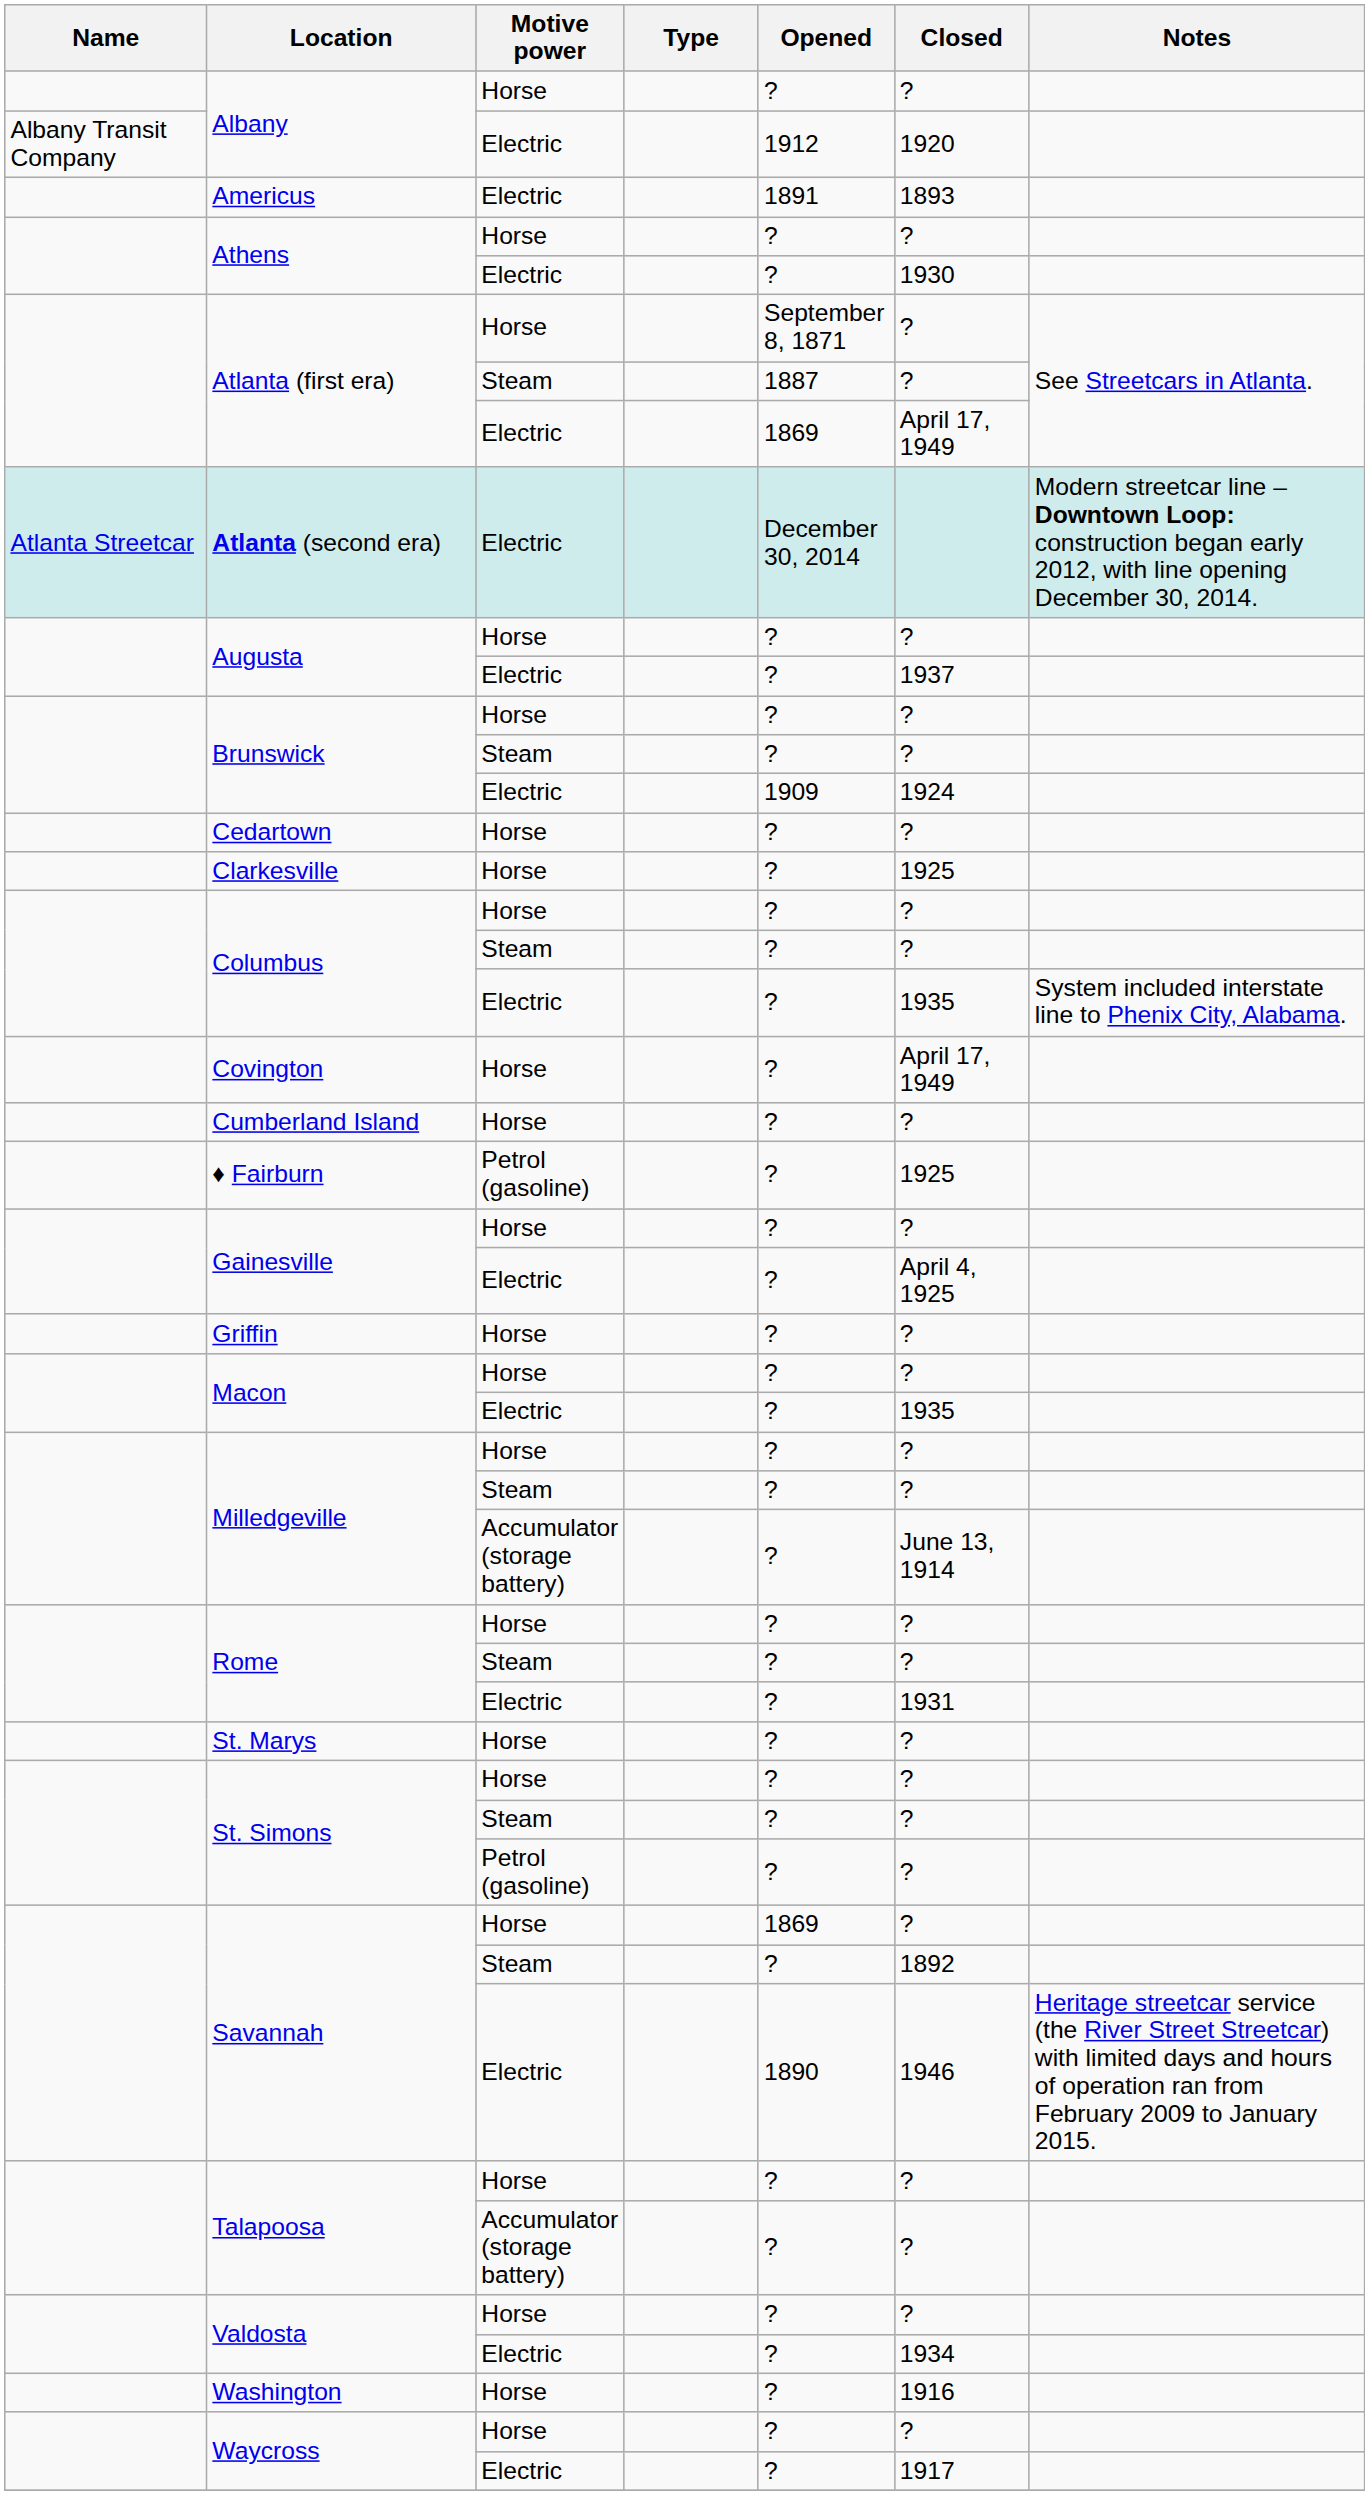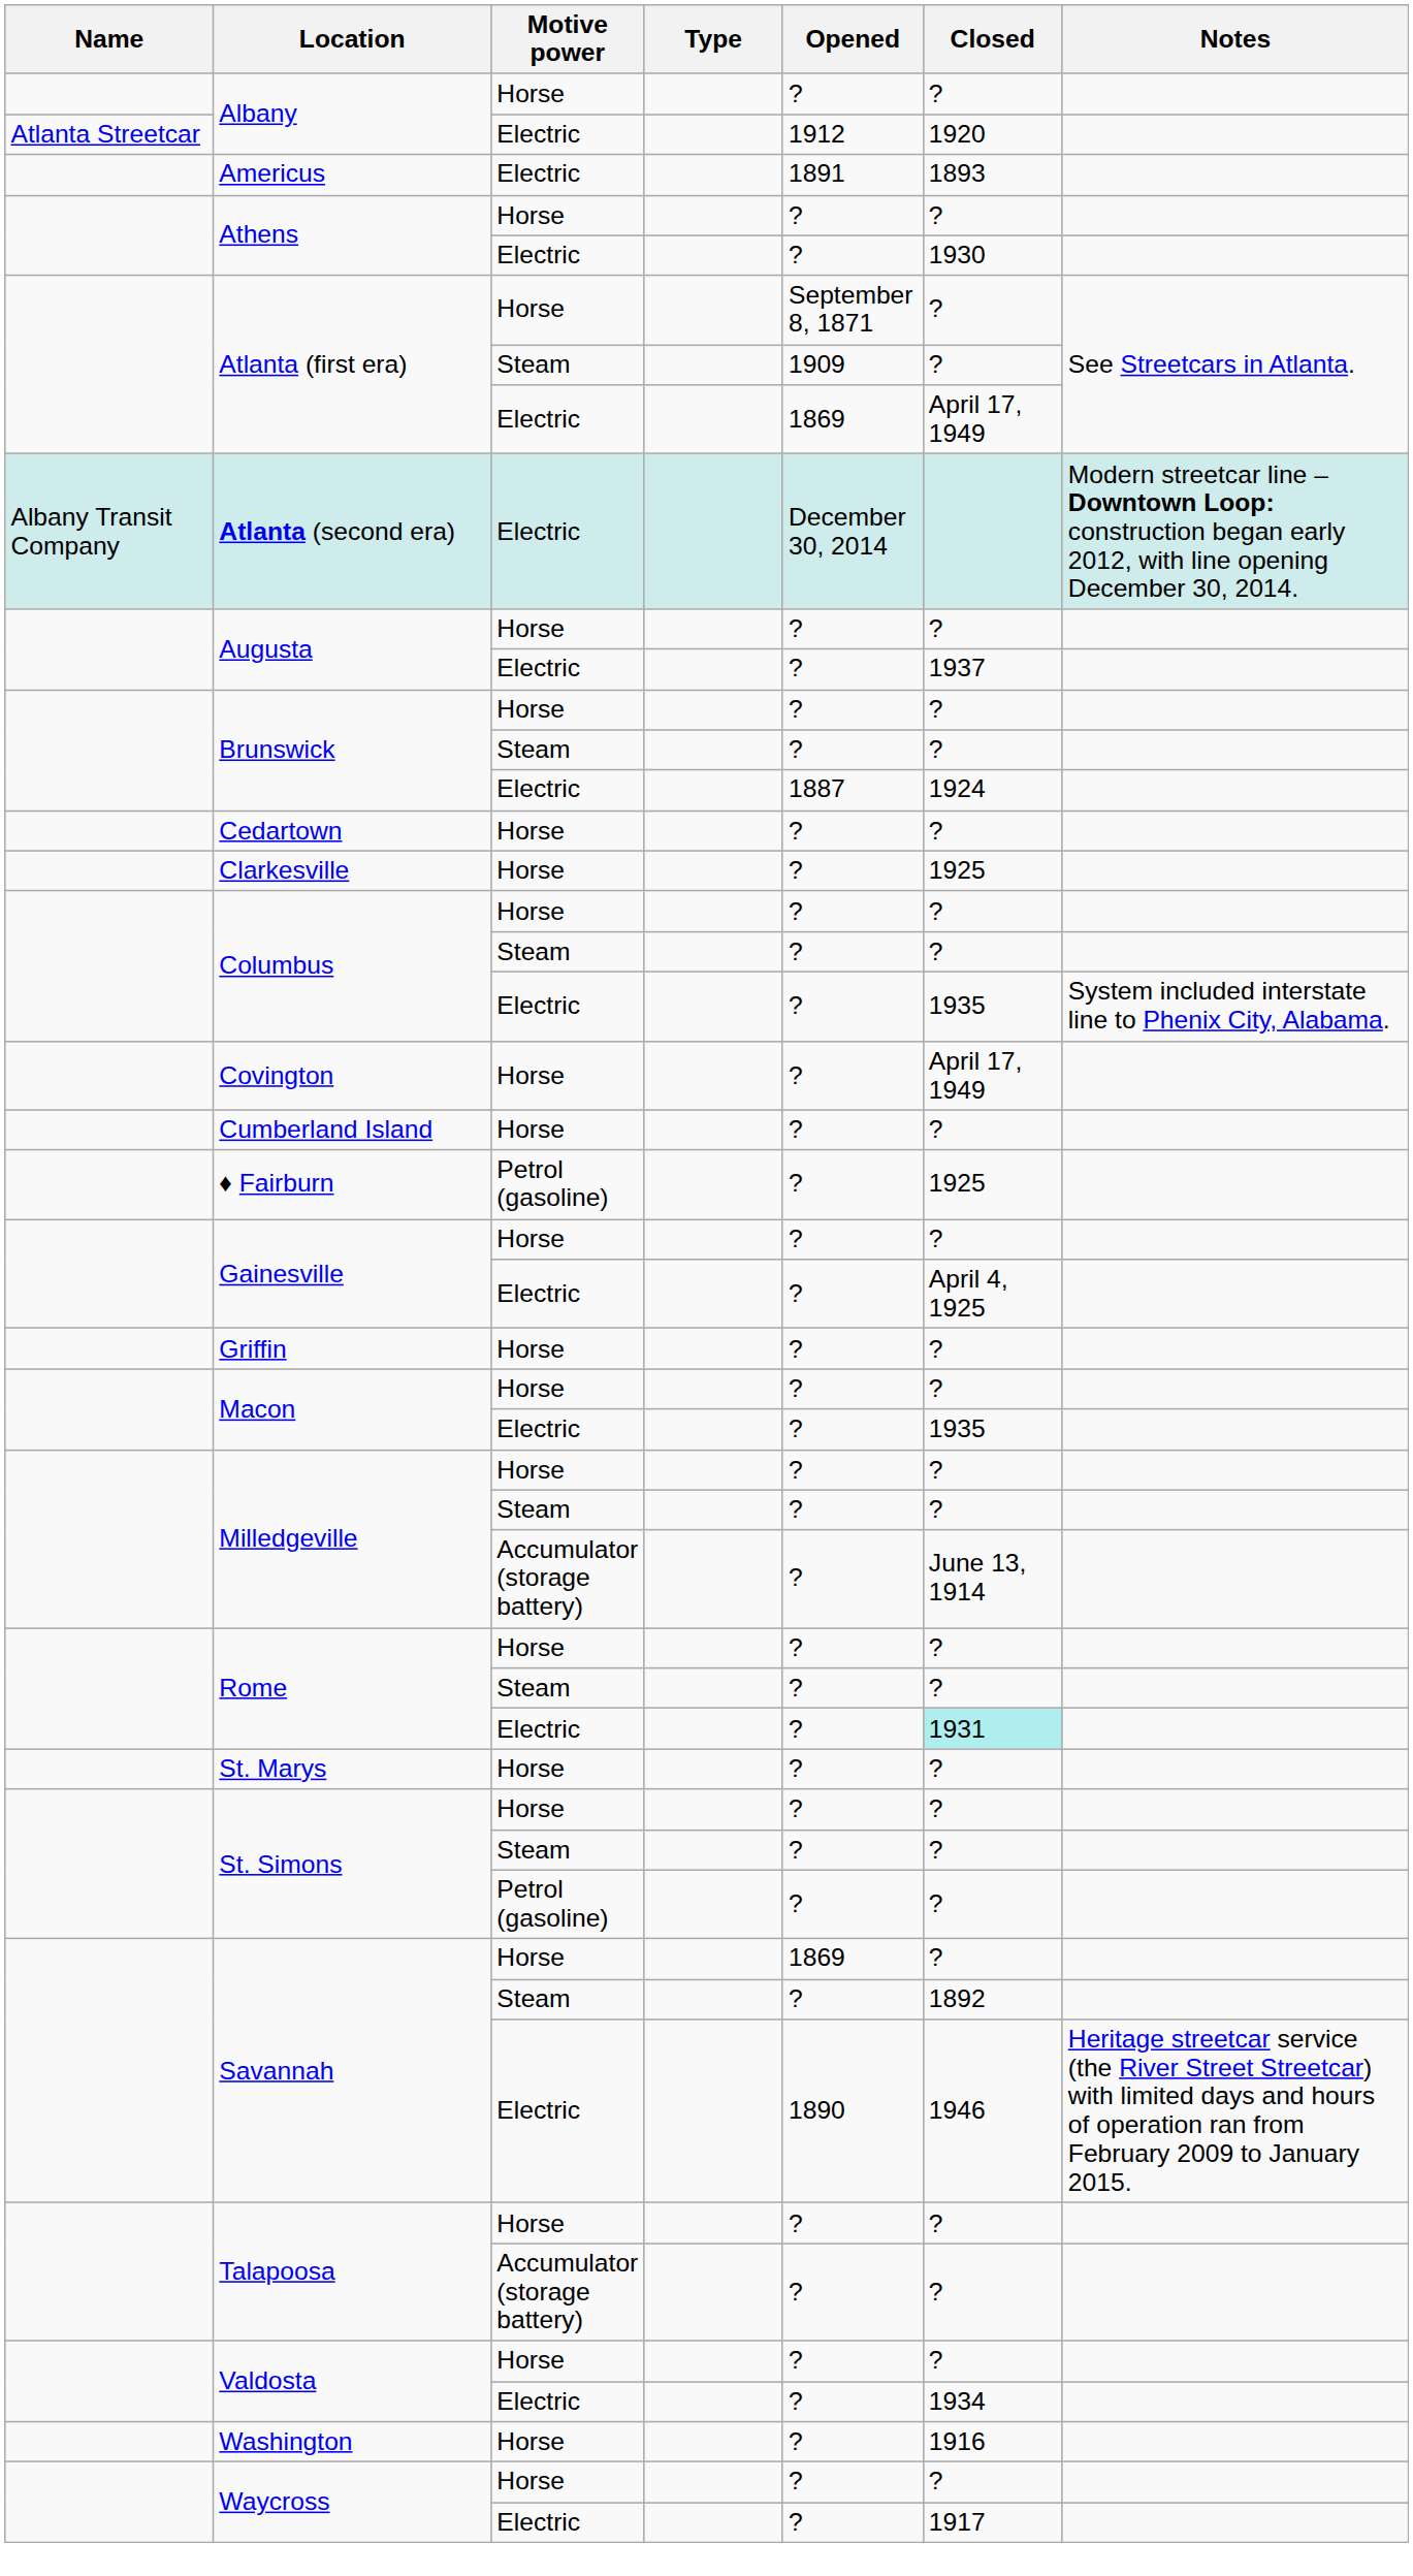 <table class="wikitable sortable" width=100%>
 <tr>
 <th width=15%>Name</th>
 <th width=20%>Location</th>
 <th width=10%>Motive power</th>
 <th width=10%>Type</th>
 <th width=10%>Opened</th>
 <th width=10%>Closed</th>
 <th class="unsortable" width=25%>Notes</th>
 </tr>
 <tr>
 <td> </td>
 <td rowspan="2"><a href='#'>Albany</a></td>
 <td>Horse</td>
 <td> </td>
 <td>?</td>
 <td>?</td>
 <td> </td>
 </tr>
 <tr>
-<td>Albany Transit Company</td>
+<td><a href='#'>Atlanta Streetcar</a></td>
 <td>Electric</td>
 <td> </td>
 <td>1912</td>
 <td>1920</td>
 <td> </td>
 </tr>
 <tr>
 <td> </td>
 <td><a href='#'>Americus</a></td>
 <td>Electric</td>
 <td> </td>
 <td>1891</td>
 <td>1893</td>
 <td> </td>
 </tr>
 <tr>
 <td rowspan="2"> </td>
 <td rowspan="2"><a href='#'>Athens</a></td>
 <td>Horse</td>
 <td> </td>
 <td>?</td>
 <td>?</td>
 <td> </td>
 </tr>
 <tr>
 <td>Electric</td>
 <td> </td>
 <td>?</td>
 <td>1930</td>
 <td> </td>
 </tr>
 <tr>
 <td rowspan="3"></td>
 <td rowspan="3"><a href='#'>Atlanta</a> (first era)</td>
 <td>Horse</td>
 <td> </td>
 <td>September 8, 1871</td>
 <td>?</td>
 <td rowspan="3">See <a href='#'>Streetcars in Atlanta</a>.</td>
 </tr>
 <tr>
 <td>Steam</td>
 <td> </td>
-<td>1887</td>
+<td>1909</td>
 <td>?</td>
 </tr>
 <tr>
 <td>Electric</td>
 <td> </td>
 <td>1869</td>
 <td>April 17, 1949</td>
 </tr>
 <tr style="background:#CFECEC">
-<td><a href='#'>Atlanta Streetcar</a></td>
+<td>Albany Transit Company</td>
 <td><strong><a href='#'>Atlanta</a></strong> (second era)</td>
 <td>Electric</td>
 <td> </td>
 <td>December 30, 2014</td>
 <td> </td>
 <td>Modern streetcar line – <strong>Downtown Loop:</strong> construction began early 2012, with line opening December 30, 2014.</td>
 </tr>
 <tr>
 <td rowspan="2"> </td>
 <td rowspan="2"><a href='#'>Augusta</a></td>
 <td>Horse</td>
 <td> </td>
 <td>?</td>
 <td>?</td>
 <td> </td>
 </tr>
 <tr>
 <td>Electric</td>
 <td> </td>
 <td>?</td>
 <td>1937</td>
 <td> </td>
 </tr>
 <tr>
 <td rowspan="3"> </td>
 <td rowspan="3"><a href='#'>Brunswick</a></td>
 <td>Horse</td>
 <td> </td>
 <td>?</td>
 <td>?</td>
 <td> </td>
 </tr>
 <tr>
 <td>Steam</td>
 <td> </td>
 <td>?</td>
 <td>?</td>
 <td> </td>
 </tr>
 <tr>
 <td>Electric</td>
 <td> </td>
-<td>1909</td>
+<td>1887</td>
 <td>1924</td>
 <td> </td>
 </tr>
 <tr>
 <td> </td>
 <td><a href='#'>Cedartown</a></td>
 <td>Horse</td>
 <td> </td>
 <td>?</td>
 <td>?</td>
 <td> </td>
 </tr>
 <tr>
 <td> </td>
 <td><a href='#'>Clarkesville</a></td>
 <td>Horse</td>
 <td> </td>
 <td>?</td>
 <td>1925</td>
 <td> </td>
 </tr>
 <tr>
 <td rowspan="3"> </td>
 <td rowspan="3"><a href='#'>Columbus</a></td>
 <td>Horse</td>
 <td> </td>
 <td>?</td>
 <td>?</td>
 <td> </td>
 </tr>
 <tr>
 <td>Steam</td>
 <td> </td>
 <td>?</td>
 <td>?</td>
 <td> </td>
 </tr>
 <tr>
 <td>Electric</td>
 <td> </td>
 <td>?</td>
 <td>1935</td>
 <td>System included interstate line to <a href='#'>Phenix City, Alabama</a>.</td>
 </tr>
 <tr>
 <td> </td>
 <td><a href='#'>Covington</a></td>
 <td>Horse</td>
 <td> </td>
 <td>?</td>
 <td>April 17, 1949</td>
 <td> </td>
 </tr>
 <tr>
 <td> </td>
 <td><a href='#'>Cumberland Island</a></td>
 <td>Horse</td>
 <td> </td>
 <td>?</td>
 <td>?</td>
 <td> </td>
 </tr>
 <tr>
 <td> </td>
 <td>♦ <a href='#'>Fairburn</a></td>
 <td>Petrol (gasoline)</td>
 <td> </td>
 <td>?</td>
 <td>1925</td>
 <td> </td>
 </tr>
 <tr>
 <td rowspan="2"> </td>
 <td rowspan="2"><a href='#'>Gainesville</a></td>
 <td>Horse</td>
 <td> </td>
 <td>?</td>
 <td>?</td>
 <td> </td>
 </tr>
 <tr>
 <td>Electric</td>
 <td> </td>
 <td>?</td>
 <td>April 4, 1925</td>
 <td> </td>
 </tr>
 <tr>
 <td> </td>
 <td><a href='#'>Griffin</a></td>
 <td>Horse</td>
 <td> </td>
 <td>?</td>
 <td>?</td>
 <td> </td>
 </tr>
 <tr>
 <td rowspan="2"> </td>
 <td rowspan="2"><a href='#'>Macon</a></td>
 <td>Horse</td>
 <td> </td>
 <td>?</td>
 <td>?</td>
 <td> </td>
 </tr>
 <tr>
 <td>Electric</td>
 <td> </td>
 <td>?</td>
 <td>1935</td>
 <td> </td>
 </tr>
 <tr>
 <td rowspan="3"> </td>
 <td rowspan="3"><a href='#'>Milledgeville</a></td>
 <td>Horse</td>
 <td> </td>
 <td>?</td>
 <td>?</td>
 <td> </td>
 </tr>
 <tr>
 <td>Steam</td>
 <td> </td>
 <td>?</td>
 <td>?</td>
 <td> </td>
 </tr>
 <tr>
 <td>Accumulator (storage battery)</td>
 <td> </td>
 <td>?</td>
 <td>June 13, 1914</td>
 <td> </td>
 </tr>
 <tr>
 <td rowspan="3"> </td>
 <td rowspan="3"><a href='#'>Rome</a></td>
 <td>Horse</td>
 <td> </td>
 <td>?</td>
 <td>?</td>
 <td> </td>
 </tr>
 <tr>
 <td>Steam</td>
 <td> </td>
 <td>?</td>
 <td>?</td>
 <td> </td>
 </tr>
 <tr>
 <td>Electric</td>
 <td> </td>
 <td>?</td>
-<td>1931</td>
+<td style="background: paleturquoise;">1931</td>
 <td> </td>
 </tr>
 <tr>
 <td> </td>
 <td><a href='#'>St. Marys</a></td>
 <td>Horse</td>
 <td> </td>
 <td>?</td>
 <td>?</td>
 <td> </td>
 </tr>
 <tr>
 <td rowspan="3"> </td>
 <td rowspan="3"><a href='#'>St. Simons</a></td>
 <td>Horse</td>
 <td> </td>
 <td>?</td>
 <td>?</td>
 <td> </td>
 </tr>
 <tr>
 <td>Steam</td>
 <td> </td>
 <td>?</td>
 <td>?</td>
 <td> </td>
 </tr>
 <tr>
 <td>Petrol (gasoline)</td>
 <td> </td>
 <td>?</td>
 <td>?</td>
 <td> </td>
 </tr>
 <tr>
 <td rowspan="3"> </td>
 <td rowspan="3"><a href='#'>Savannah</a></td>
 <td>Horse</td>
 <td> </td>
 <td>1869</td>
 <td>?</td>
 <td> </td>
 </tr>
 <tr>
 <td>Steam</td>
 <td> </td>
 <td>?</td>
 <td>1892</td>
 <td> </td>
 </tr>
 <tr>
 <td>Electric</td>
 <td> </td>
 <td>1890</td>
 <td>1946</td>
 <td><a href='#'>Heritage streetcar</a> service (the <a href='#'>River Street Streetcar</a>) with limited days and hours of operation ran from  February 2009 to January 2015.</td>
 </tr>
 <tr>
 <td rowspan="2"> </td>
 <td rowspan="2"><a href='#'>Talapoosa</a></td>
 <td>Horse</td>
 <td> </td>
 <td>?</td>
 <td>?</td>
 <td> </td>
 </tr>
 <tr>
 <td>Accumulator (storage battery)</td>
 <td> </td>
 <td>?</td>
 <td>?</td>
 <td> </td>
 </tr>
 <tr>
 <td rowspan="2"> </td>
 <td rowspan="2"><a href='#'>Valdosta</a></td>
 <td>Horse</td>
 <td> </td>
 <td>?</td>
 <td>?</td>
 <td> </td>
 </tr>
 <tr>
 <td>Electric</td>
 <td> </td>
 <td>?</td>
 <td>1934</td>
 <td> </td>
 </tr>
 <tr>
 <td> </td>
 <td><a href='#'>Washington</a></td>
 <td>Horse</td>
 <td> </td>
 <td>?</td>
 <td>1916</td>
 <td> </td>
 </tr>
 <tr>
 <td rowspan="2"> </td>
 <td rowspan="2"><a href='#'>Waycross</a></td>
 <td>Horse</td>
 <td> </td>
 <td>?</td>
 <td>?</td>
 <td> </td>
 </tr>
 <tr>
 <td>Electric</td>
 <td> </td>
 <td>?</td>
 <td>1917</td>
 <td> </td>
 </tr>
 <tr>
 </tr>
 </table>
